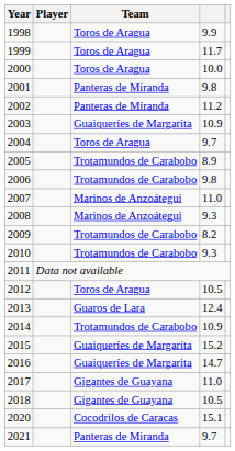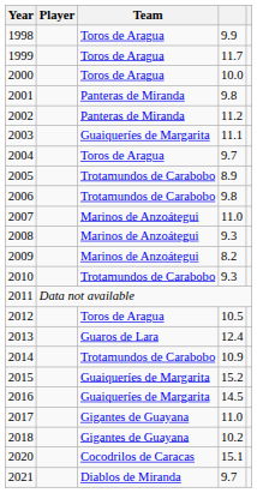 <table class="wikitable sortable">
 <tr>
 <th>Year</th>
 <th>Player</th>
 <th>Team</th>
 <th></th>
 <th></th>
 </tr>
 <tr>
 <td>1998</td>
 <td> </td>
 <td><a href='#'>Toros de Aragua</a></td>
 <td>9.9</td>
 <td></td>
 </tr>
 <tr>
 <td>1999</td>
 <td> </td>
 <td><a href='#'>Toros de Aragua</a></td>
 <td>11.7</td>
 <td></td>
 </tr>
 <tr>
 <td>2000</td>
 <td> </td>
 <td><a href='#'>Toros de Aragua</a></td>
 <td>10.0</td>
 <td></td>
 </tr>
 <tr>
 <td>2001</td>
 <td> </td>
 <td><a href='#'>Panteras de Miranda</a></td>
 <td>9.8</td>
 <td></td>
 </tr>
 <tr>
 <td>2002</td>
 <td> </td>
 <td><a href='#'>Panteras de Miranda</a></td>
 <td>11.2</td>
 <td></td>
 </tr>
 <tr>
 <td>2003</td>
 <td> </td>
 <td><a href='#'>Guaiqueríes de Margarita</a></td>
-<td>10.9</td>
+<td>11.1</td>
 <td></td>
 </tr>
 <tr>
 <td>2004</td>
 <td> </td>
 <td><a href='#'>Toros de Aragua</a></td>
 <td>9.7</td>
 <td></td>
 </tr>
 <tr>
 <td>2005</td>
 <td> </td>
 <td><a href='#'>Trotamundos de Carabobo</a></td>
 <td>8.9</td>
 <td></td>
 </tr>
 <tr>
 <td>2006</td>
 <td> </td>
 <td><a href='#'>Trotamundos de Carabobo</a></td>
 <td>9.8</td>
 <td></td>
 </tr>
 <tr>
 <td>2007</td>
 <td> </td>
 <td><a href='#'>Marinos de Anzoátegui</a></td>
 <td>11.0</td>
 <td></td>
 </tr>
 <tr>
 <td>2008</td>
 <td> </td>
 <td><a href='#'>Marinos de Anzoátegui</a></td>
 <td>9.3</td>
 <td></td>
 </tr>
 <tr>
 <td>2009</td>
 <td> </td>
-<td><a href='#'>Trotamundos de Carabobo</a></td>
+<td><a href='#'>Marinos de Anzoátegui</a></td>
 <td>8.2</td>
 <td></td>
 </tr>
 <tr>
 <td>2010</td>
 <td> </td>
 <td><a href='#'>Trotamundos de Carabobo</a></td>
 <td>9.3</td>
 <td></td>
 </tr>
 <tr>
 <td>2011</td>
 <td colspan=4><em>Data not available</em></td>
 </tr>
 <tr>
 <td>2012</td>
 <td> </td>
 <td><a href='#'>Toros de Aragua</a></td>
 <td>10.5</td>
 <td></td>
 </tr>
 <tr>
 <td>2013</td>
 <td> </td>
 <td><a href='#'>Guaros de Lara</a></td>
 <td>12.4</td>
 <td></td>
 </tr>
 <tr>
 <td>2014</td>
 <td> </td>
 <td><a href='#'>Trotamundos de Carabobo</a></td>
 <td>10.9</td>
 <td></td>
 </tr>
 <tr>
 <td>2015</td>
 <td> </td>
 <td><a href='#'>Guaiqueríes de Margarita</a></td>
 <td>15.2</td>
 <td></td>
 </tr>
 <tr>
 <td>2016</td>
 <td> </td>
 <td><a href='#'>Guaiqueríes de Margarita</a></td>
-<td>14.7</td>
+<td>14.5</td>
 <td></td>
 </tr>
 <tr>
 <td>2017</td>
 <td> </td>
 <td><a href='#'>Gigantes de Guayana</a></td>
 <td>11.0</td>
 <td></td>
 </tr>
 <tr>
 <td>2018</td>
 <td> </td>
 <td><a href='#'>Gigantes de Guayana</a></td>
-<td>10.5</td>
+<td>10.2</td>
 <td></td>
 </tr>
 <tr>
 <td>2020</td>
 <td> </td>
 <td><a href='#'>Cocodrilos de Caracas</a></td>
 <td>15.1</td>
 <td></td>
 </tr>
 <tr>
 <td>2021</td>
 <td> </td>
-<td><a href='#'>Panteras de Miranda</a></td>
+<td><a href='#'>Diablos de Miranda</a></td>
 <td>9.7</td>
 <td></td>
 </tr>
 </table>
